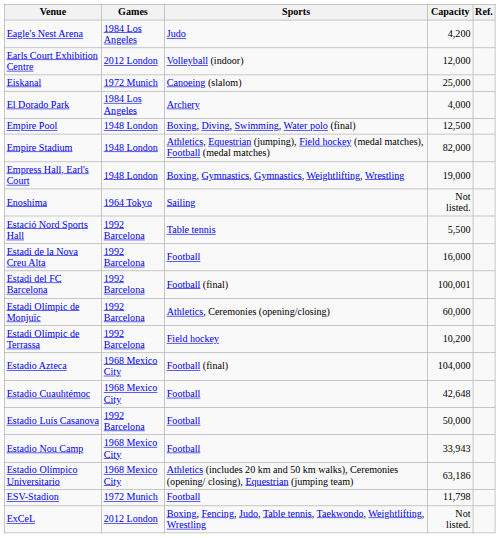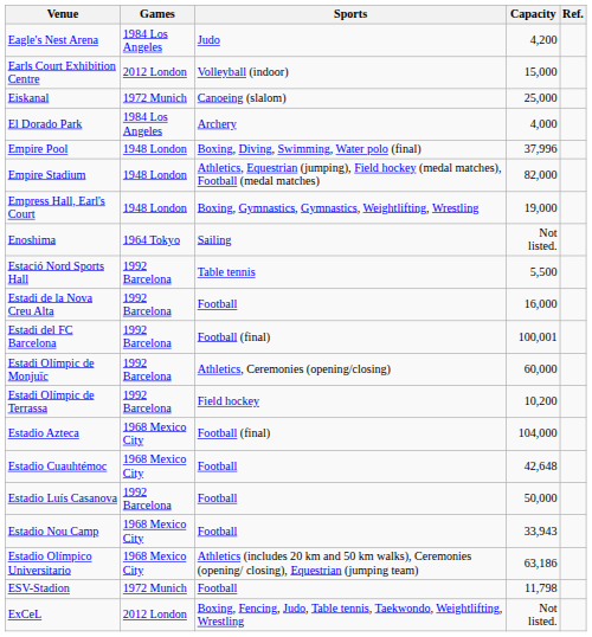 <table class="wikitable sortable" width=780px>
 <tr>
 <th>Venue</th>
 <th>Games</th>
 <th>Sports</th>
 <th>Capacity</th>
 <th>Ref.</th>
 </tr>
 <tr>
 <td><a href='#'>Eagle's Nest Arena</a></td>
 <td><a href='#'>1984 Los Angeles</a></td>
 <td><a href='#'>Judo</a></td>
 <td align="right">4,200</td>
 <td align=center></td>
 </tr>
 <tr>
 <td><a href='#'>Earls Court Exhibition Centre</a></td>
 <td><a href='#'>2012 London</a></td>
 <td><a href='#'>Volleyball</a> (indoor)</td>
-<td align="right">12,000</td>
+<td align="right">15,000</td>
 <td align=center></td>
 </tr>
 <tr>
 <td><a href='#'>Eiskanal</a></td>
 <td><a href='#'>1972 Munich</a></td>
 <td><a href='#'>Canoeing</a> (slalom)</td>
 <td align="right">25,000</td>
 <td align=center></td>
 </tr>
 <tr>
 <td><a href='#'>El Dorado Park</a></td>
 <td><a href='#'>1984 Los Angeles</a></td>
 <td><a href='#'>Archery</a></td>
 <td align="right">4,000</td>
 <td align=center></td>
 </tr>
 <tr>
 <td><a href='#'>Empire Pool</a></td>
 <td><a href='#'>1948 London</a></td>
 <td><a href='#'>Boxing</a>, <a href='#'>Diving</a>, <a href='#'>Swimming</a>, <a href='#'>Water polo</a> (final)</td>
-<td align="right">12,500</td>
+<td align="right">37,996</td>
 <td align=center></td>
 </tr>
 <tr>
 <td><a href='#'>Empire Stadium</a></td>
 <td><a href='#'>1948 London</a></td>
 <td><a href='#'>Athletics</a>, <a href='#'>Equestrian</a> (jumping), <a href='#'>Field hockey</a> (medal matches), <a href='#'>Football</a> (medal matches)</td>
 <td align="right">82,000</td>
 <td align=center></td>
 </tr>
 <tr>
 <td><a href='#'>Empress Hall, Earl's Court</a></td>
 <td><a href='#'>1948 London</a></td>
 <td><a href='#'>Boxing</a>, <a href='#'>Gymnastics</a>, <a href='#'>Gymnastics</a>, <a href='#'>Weightlifting</a>, <a href='#'>Wrestling</a></td>
 <td align="right">19,000</td>
 <td align=center></td>
 </tr>
 <tr>
 <td><a href='#'>Enoshima</a></td>
 <td><a href='#'>1964 Tokyo</a></td>
 <td><a href='#'>Sailing</a></td>
 <td align="right">Not listed.</td>
 <td align=center></td>
 </tr>
 <tr>
 <td><a href='#'>Estació Nord Sports Hall</a></td>
 <td><a href='#'>1992 Barcelona</a></td>
 <td><a href='#'>Table tennis</a></td>
 <td align="right">5,500</td>
 <td align=center></td>
 </tr>
 <tr>
 <td><a href='#'>Estadi de la Nova Creu Alta</a></td>
 <td><a href='#'>1992 Barcelona</a></td>
 <td><a href='#'>Football</a></td>
 <td align="right">16,000</td>
 <td align=center></td>
 </tr>
 <tr>
 <td><a href='#'>Estadi del FC Barcelona</a></td>
 <td><a href='#'>1992 Barcelona</a></td>
 <td><a href='#'>Football</a> (final)</td>
 <td align="right">100,001</td>
 <td align=center></td>
 </tr>
 <tr>
 <td><a href='#'>Estadi Olímpic de Monjuïc</a></td>
 <td><a href='#'>1992 Barcelona</a></td>
 <td><a href='#'>Athletics</a>, Ceremonies (opening/closing)</td>
 <td align="right">60,000</td>
 <td align=center></td>
 </tr>
 <tr>
 <td><a href='#'>Estadi Olímpic de Terrassa</a></td>
 <td><a href='#'>1992 Barcelona</a></td>
 <td><a href='#'>Field hockey</a></td>
 <td align="right">10,200</td>
 <td align=center></td>
 </tr>
 <tr>
 <td><a href='#'>Estadio Azteca</a></td>
 <td><a href='#'>1968 Mexico City</a></td>
 <td><a href='#'>Football</a> (final)</td>
 <td align="right">104,000</td>
 <td align=center></td>
 </tr>
 <tr>
 <td><a href='#'>Estadio Cuauhtémoc</a></td>
 <td><a href='#'>1968 Mexico City</a></td>
 <td><a href='#'>Football</a></td>
 <td align="right">42,648</td>
 <td align=center></td>
 </tr>
 <tr>
 <td><a href='#'>Estadio Luís Casanova</a></td>
 <td><a href='#'>1992 Barcelona</a></td>
 <td><a href='#'>Football</a></td>
 <td align="right">50,000</td>
 <td align=center></td>
 </tr>
 <tr>
 <td><a href='#'>Estadio Nou Camp</a></td>
 <td><a href='#'>1968 Mexico City</a></td>
 <td><a href='#'>Football</a></td>
 <td align="right">33,943</td>
 <td align=center></td>
 </tr>
 <tr>
 <td><a href='#'>Estadio Olímpico Universitario</a></td>
 <td><a href='#'>1968 Mexico City</a></td>
 <td><a href='#'>Athletics</a> (includes 20 km and 50 km walks), Ceremonies (opening/ closing), <a href='#'>Equestrian</a> (jumping team)</td>
 <td align="right">63,186</td>
 <td align=center></td>
 </tr>
 <tr>
 <td><a href='#'>ESV-Stadion</a></td>
 <td><a href='#'>1972 Munich</a></td>
 <td><a href='#'>Football</a></td>
 <td align="right">11,798</td>
 <td align=center></td>
 </tr>
 <tr>
 <td><a href='#'>ExCeL</a></td>
 <td><a href='#'>2012 London</a></td>
 <td><a href='#'>Boxing</a>, <a href='#'>Fencing</a>, <a href='#'>Judo</a>, <a href='#'>Table tennis</a>, <a href='#'>Taekwondo</a>, <a href='#'>Weightlifting</a>, <a href='#'>Wrestling</a></td>
 <td align="right">Not listed.</td>
 <td align=center></td>
 </tr>
 </table>
